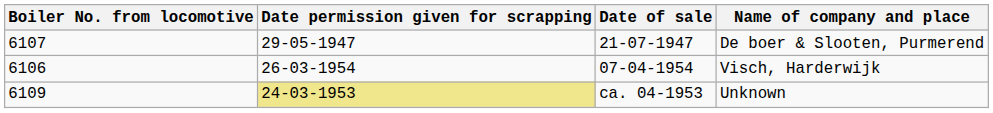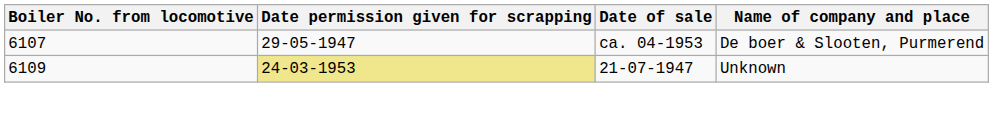 <table class="wikitable sortable mw-collapsible">
 <tr>
 <th>Boiler No. from locomotive</th>
 <th>Date permission given for scrapping</th>
 <th>Date of sale</th>
 <th>Name of company and place</th>
 </tr>
 <tr>
 <td>6107</td>
 <td>29-05-1947</td>
-<td>21-07-1947</td>
+<td>ca. 04-1953</td>
 <td>De boer & Slooten, Purmerend</td>
-</tr>
-<tr>
-<td>6106</td>
-<td>26-03-1954</td>
-<td>07-04-1954</td>
-<td>Visch, Harderwijk</td>
 </tr>
 <tr>
 <td>6109</td>
 <td style="background: khaki;">24-03-1953</td>
-<td>ca. 04-1953</td>
+<td>21-07-1947</td>
 <td>Unknown</td>
 </tr>
 </table>
